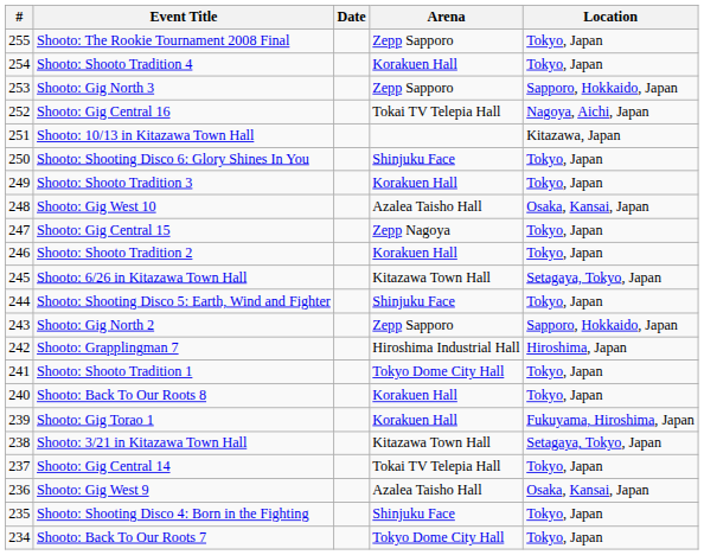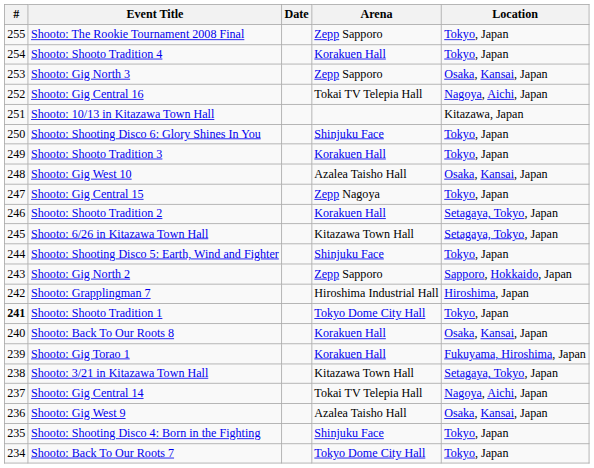 <table class="sortable wikitable succession-box" style="font-size:90%;">
 <tr>
 <th scope="col">#</th>
 <th scope="col">Event Title</th>
 <th scope="col">Date</th>
 <th scope="col">Arena</th>
 <th scope="col">Location</th>
 </tr>
 <tr>
 <td align=center>255</td>
 <td><a href='#'>Shooto: The Rookie Tournament 2008 Final</a></td>
 <td></td>
 <td><a href='#'>Zepp</a> Sapporo</td>
 <td><a href='#'>Tokyo</a>, Japan</td>
 </tr>
 <tr>
 <td align=center>254</td>
 <td><a href='#'>Shooto: Shooto Tradition 4</a></td>
 <td></td>
 <td><a href='#'>Korakuen Hall</a></td>
 <td><a href='#'>Tokyo</a>, Japan</td>
 </tr>
 <tr>
 <td align=center>253</td>
 <td><a href='#'>Shooto: Gig North 3</a></td>
 <td></td>
 <td><a href='#'>Zepp</a> Sapporo</td>
-<td><a href='#'>Sapporo</a>, <a href='#'>Hokkaido</a>, Japan</td>
+<td><a href='#'>Osaka</a>, <a href='#'>Kansai</a>, Japan</td>
 </tr>
 <tr>
 <td align=center>252</td>
 <td><a href='#'>Shooto: Gig Central 16</a></td>
 <td></td>
 <td>Tokai TV Telepia Hall</td>
 <td><a href='#'>Nagoya</a>, <a href='#'>Aichi</a>, Japan</td>
 </tr>
 <tr>
 <td align=center>251</td>
 <td><a href='#'>Shooto: 10/13 in Kitazawa Town Hall</a></td>
 <td></td>
 <td></td>
 <td>Kitazawa, Japan</td>
 </tr>
 <tr>
 <td align=center>250</td>
 <td><a href='#'>Shooto: Shooting Disco 6: Glory Shines In You</a></td>
 <td></td>
 <td><a href='#'>Shinjuku Face</a></td>
 <td><a href='#'>Tokyo</a>, Japan</td>
 </tr>
 <tr>
 <td align=center>249</td>
 <td><a href='#'>Shooto: Shooto Tradition 3</a></td>
 <td></td>
 <td><a href='#'>Korakuen Hall</a></td>
 <td><a href='#'>Tokyo</a>, Japan</td>
 </tr>
 <tr>
 <td align=center>248</td>
 <td><a href='#'>Shooto: Gig West 10</a></td>
 <td></td>
 <td>Azalea Taisho Hall</td>
 <td><a href='#'>Osaka</a>, <a href='#'>Kansai</a>, Japan</td>
 </tr>
 <tr>
 <td align=center>247</td>
 <td><a href='#'>Shooto: Gig Central 15</a></td>
 <td></td>
 <td><a href='#'>Zepp</a> Nagoya</td>
 <td><a href='#'>Tokyo</a>, Japan</td>
 </tr>
 <tr>
 <td align=center>246</td>
 <td><a href='#'>Shooto: Shooto Tradition 2</a></td>
 <td></td>
 <td><a href='#'>Korakuen Hall</a></td>
-<td><a href='#'>Tokyo</a>, Japan</td>
+<td><a href='#'>Setagaya, Tokyo</a>, Japan</td>
 </tr>
 <tr>
 <td align=center>245</td>
 <td><a href='#'>Shooto: 6/26 in Kitazawa Town Hall</a></td>
 <td></td>
 <td>Kitazawa Town Hall</td>
 <td><a href='#'>Setagaya, Tokyo</a>, Japan</td>
 </tr>
 <tr>
 <td align=center>244</td>
 <td><a href='#'>Shooto: Shooting Disco 5: Earth, Wind and Fighter</a></td>
 <td></td>
 <td><a href='#'>Shinjuku Face</a></td>
 <td><a href='#'>Tokyo</a>, Japan</td>
 </tr>
 <tr>
 <td align=center>243</td>
 <td><a href='#'>Shooto: Gig North 2</a></td>
 <td></td>
 <td><a href='#'>Zepp</a> Sapporo</td>
 <td><a href='#'>Sapporo</a>, <a href='#'>Hokkaido</a>, Japan</td>
 </tr>
 <tr>
 <td align=center>242</td>
 <td><a href='#'>Shooto: Grapplingman 7</a></td>
 <td></td>
 <td>Hiroshima Industrial Hall</td>
 <td><a href='#'>Hiroshima</a>, Japan</td>
 </tr>
 <tr>
-<td align=center>241</td>
+<td align=center><strong>241</strong></td>
 <td><a href='#'>Shooto: Shooto Tradition 1</a></td>
 <td></td>
 <td><a href='#'>Tokyo Dome City Hall</a></td>
 <td><a href='#'>Tokyo</a>, Japan</td>
 </tr>
 <tr>
 <td align=center>240</td>
 <td><a href='#'>Shooto: Back To Our Roots 8</a></td>
 <td></td>
 <td><a href='#'>Korakuen Hall</a></td>
-<td><a href='#'>Tokyo</a>, Japan</td>
+<td><a href='#'>Osaka</a>, <a href='#'>Kansai</a>, Japan</td>
 </tr>
 <tr>
 <td align=center>239</td>
 <td><a href='#'>Shooto: Gig Torao 1</a></td>
 <td></td>
 <td><a href='#'>Korakuen Hall</a></td>
 <td><a href='#'>Fukuyama, Hiroshima</a>, Japan</td>
 </tr>
 <tr>
 <td align=center>238</td>
 <td><a href='#'>Shooto: 3/21 in Kitazawa Town Hall</a></td>
 <td></td>
 <td>Kitazawa Town Hall</td>
 <td><a href='#'>Setagaya, Tokyo</a>, Japan</td>
 </tr>
 <tr>
 <td align=center>237</td>
 <td><a href='#'>Shooto: Gig Central 14</a></td>
 <td></td>
 <td>Tokai TV Telepia Hall</td>
-<td><a href='#'>Tokyo</a>, Japan</td>
+<td><a href='#'>Nagoya</a>, <a href='#'>Aichi</a>, Japan</td>
 </tr>
 <tr>
 <td align=center>236</td>
 <td><a href='#'>Shooto: Gig West 9</a></td>
 <td></td>
 <td>Azalea Taisho Hall</td>
 <td><a href='#'>Osaka</a>, <a href='#'>Kansai</a>, Japan</td>
 </tr>
 <tr>
 <td align=center>235</td>
 <td><a href='#'>Shooto: Shooting Disco 4: Born in the Fighting</a></td>
 <td></td>
 <td><a href='#'>Shinjuku Face</a></td>
 <td><a href='#'>Tokyo</a>, Japan</td>
 </tr>
 <tr>
 <td align=center>234</td>
 <td><a href='#'>Shooto: Back To Our Roots 7</a></td>
 <td></td>
 <td><a href='#'>Tokyo Dome City Hall</a></td>
 <td><a href='#'>Tokyo</a>, Japan</td>
 </tr>
 </table>
